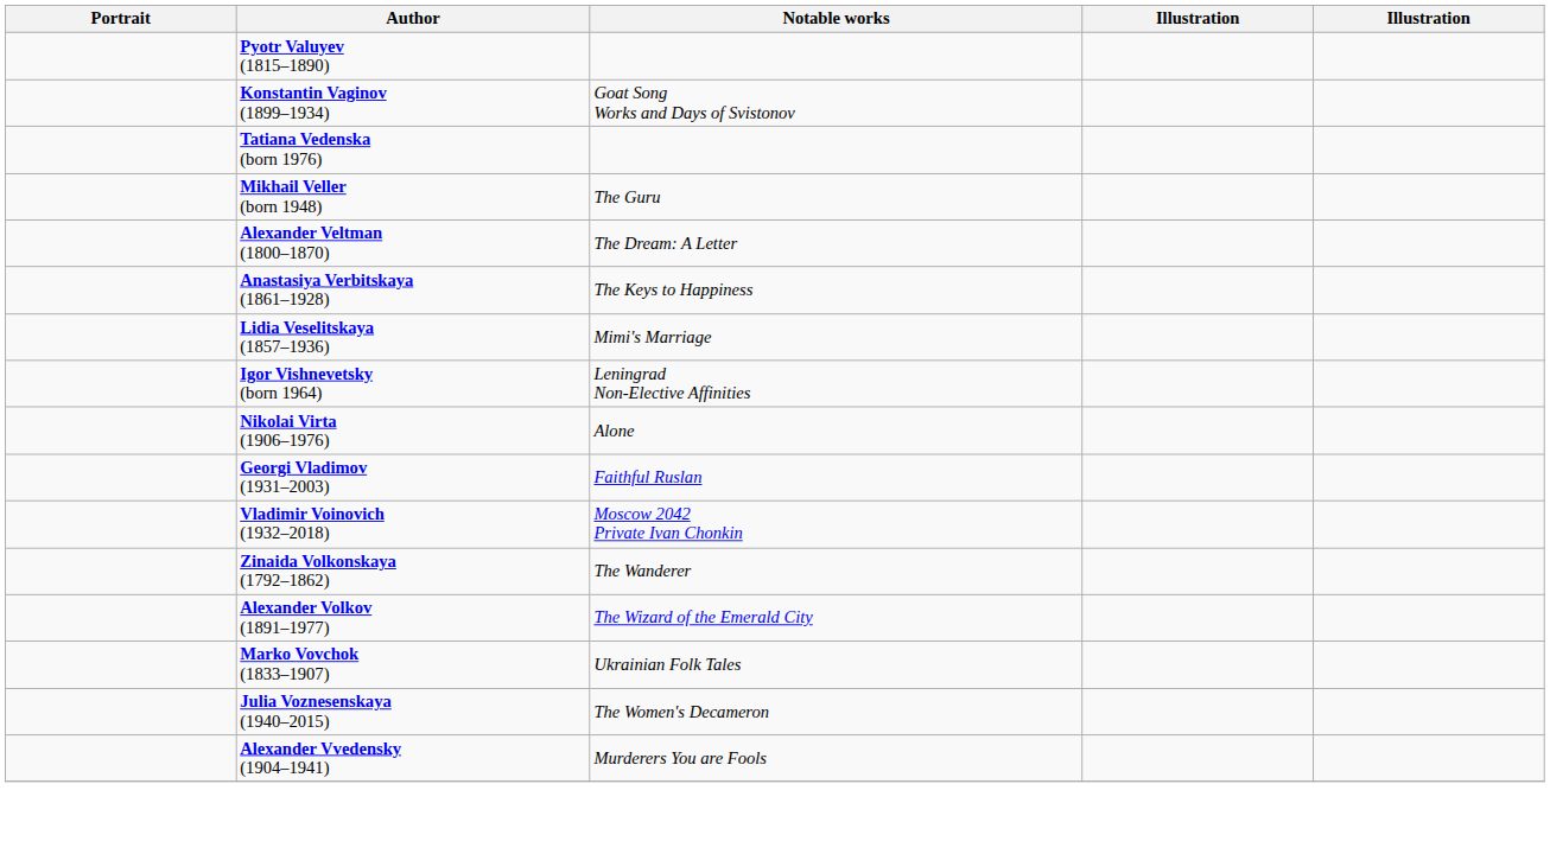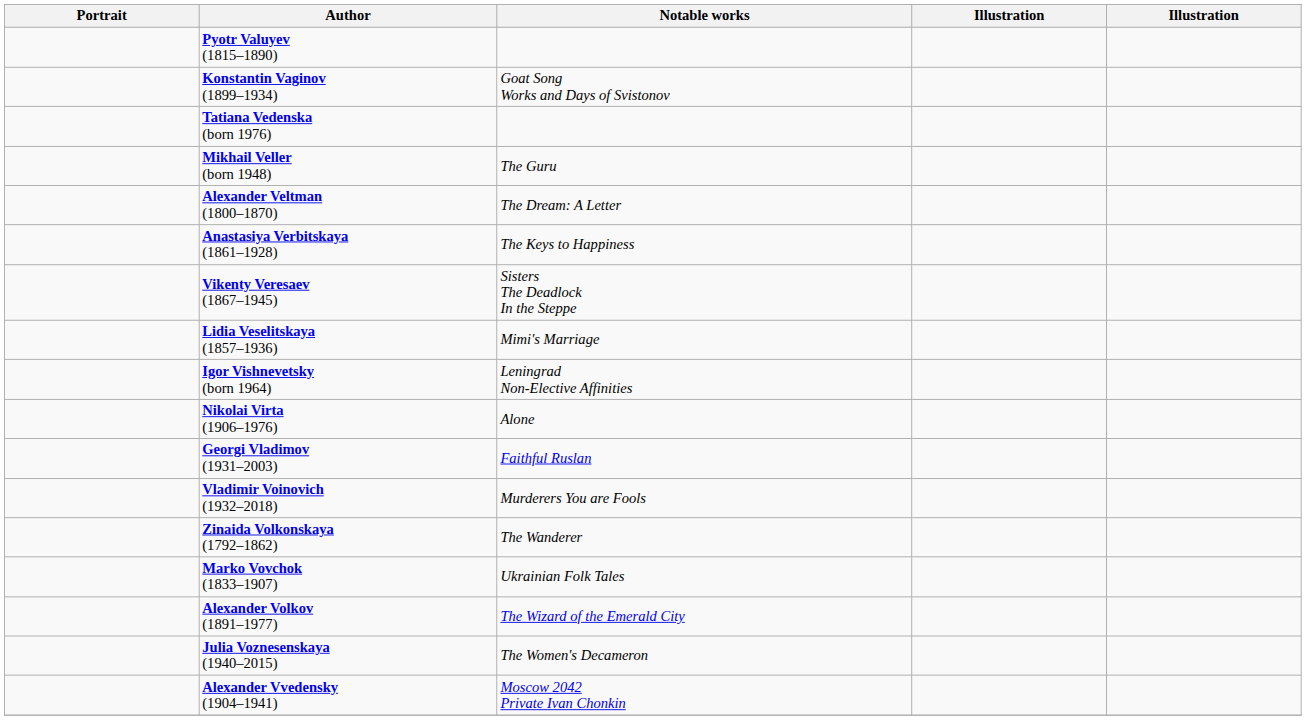 <table class="wikitable" style="width:90%;">
 <tr bgcolor="#cccccc">
 <th width=15%>Portrait</th>
 <th width=23%>Author</th>
 <th width=32%>Notable works</th>
 <th width=15%>Illustration</th>
 <th width=15%>Illustration</th>
 </tr>
 <tr>
 <td align=center></td>
 <td><strong><a href='#'>Pyotr Valuyev</a></strong><br>(1815–1890)</td>
 <td></td>
 <td align=center></td>
 <td align=center></td>
 </tr>
 <tr>
 <td align=center></td>
 <td><strong><a href='#'>Konstantin Vaginov</a></strong><br>(1899–1934)</td>
 <td><em>Goat Song</em><br><em>Works and Days of Svistonov</em></td>
 <td align=center></td>
 <td align=center></td>
 </tr>
 <tr>
 <td align=center></td>
 <td><strong><a href='#'>Tatiana Vedenska</a></strong><br>(born 1976)</td>
 <td></td>
 <td align=center></td>
 <td align=center></td>
 </tr>
 <tr>
 <td align=center></td>
 <td><strong><a href='#'>Mikhail Veller</a></strong><br>(born 1948)</td>
 <td><em>The Guru</em></td>
 <td align=center></td>
 <td align=center></td>
 </tr>
 <tr>
 <td align=center></td>
 <td><strong><a href='#'>Alexander Veltman</a></strong><br>(1800–1870)</td>
 <td><em>The Dream: A Letter</em></td>
 <td align=center></td>
 <td align=center></td>
 </tr>
 <tr>
 <td align=center></td>
 <td><strong><a href='#'>Anastasiya Verbitskaya</a></strong><br>(1861–1928)</td>
 <td><em>The Keys to Happiness</em></td>
 <td align=center></td>
 <td align=center></td>
 </tr>
 <tr>
 <td align=center></td>
+<td><strong><a href='#'>Vikenty Veresaev</a></strong><br>(1867–1945)</td>
+<td><em>Sisters</em><br><em>The Deadlock</em><br><em>In the Steppe</em></td>
+<td align=center></td>
+<td align=center></td>
+</tr>
+<tr>
+<td align=center></td>
 <td><strong><a href='#'>Lidia Veselitskaya</a></strong><br>(1857–1936)</td>
 <td><em>Mimi's Marriage</em></td>
 <td align=center></td>
 <td align=center></td>
 </tr>
 <tr>
 <td align=center></td>
 <td><strong><a href='#'>Igor Vishnevetsky</a></strong><br>(born 1964)</td>
 <td><em>Leningrad</em><br><em>Non-Elective Affinities</em></td>
 <td align=center></td>
 <td align=center></td>
 </tr>
 <tr>
 <td align=center></td>
 <td><strong><a href='#'>Nikolai Virta</a></strong><br>(1906–1976)</td>
 <td><em>Alone</em></td>
 <td align=center></td>
 <td align=center></td>
 </tr>
 <tr>
 <td align=center></td>
 <td><strong><a href='#'>Georgi Vladimov</a></strong><br>(1931–2003)</td>
 <td><em><a href='#'>Faithful Ruslan</a></em></td>
 <td align=center></td>
 <td align=center></td>
 </tr>
 <tr>
 <td align=center></td>
 <td><strong><a href='#'>Vladimir Voinovich</a></strong><br>(1932–2018)</td>
-<td><em><a href='#'>Moscow 2042</a></em><br><em><a href='#'>Private Ivan Chonkin</a></em></td>
+<td><em>Murderers You are Fools</em></td>
 <td align=center></td>
 <td align=center></td>
 </tr>
 <tr>
 <td align=center></td>
 <td><strong><a href='#'>Zinaida Volkonskaya</a></strong><br>(1792–1862)</td>
 <td><em>The Wanderer</em></td>
 <td align=center></td>
 <td align=center></td>
 </tr>
 <tr>
 <td align=center></td>
-<td><strong><a href='#'>Alexander Volkov</a></strong><br>(1891–1977)</td>
-<td><em><a href='#'>The Wizard of the Emerald City</a></em></td>
+<td><strong><a href='#'>Marko Vovchok</a></strong><br>(1833–1907)</td>
+<td><em>Ukrainian Folk Tales</em></td>
 <td align=center></td>
 <td align=center></td>
 </tr>
 <tr>
 <td align=center></td>
-<td><strong><a href='#'>Marko Vovchok</a></strong><br>(1833–1907)</td>
-<td><em>Ukrainian Folk Tales</em></td>
+<td><strong><a href='#'>Alexander Volkov</a></strong><br>(1891–1977)</td>
+<td><em><a href='#'>The Wizard of the Emerald City</a></em></td>
 <td align=center></td>
 <td align=center></td>
 </tr>
 <tr>
 <td align=center></td>
 <td><strong><a href='#'>Julia Voznesenskaya</a></strong><br>(1940–2015)</td>
 <td><em>The Women's Decameron</em></td>
 <td align=center></td>
 <td align=center></td>
 </tr>
 <tr>
 <td align=center></td>
 <td><strong><a href='#'>Alexander Vvedensky</a></strong><br>(1904–1941)</td>
-<td><em>Murderers You are Fools</em></td>
+<td><em><a href='#'>Moscow 2042</a></em><br><em><a href='#'>Private Ivan Chonkin</a></em></td>
 <td align=center></td>
 <td align=center></td>
 </tr>
 <tr>
 </tr>
 </table>
